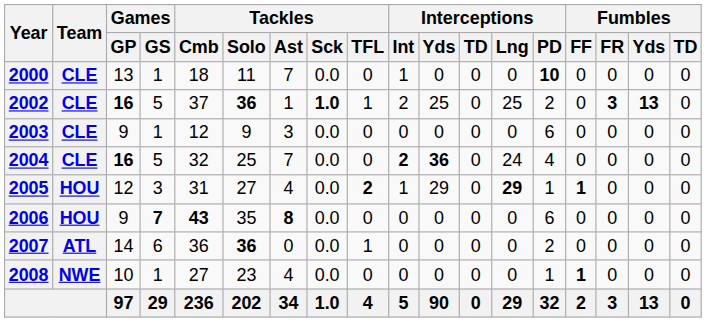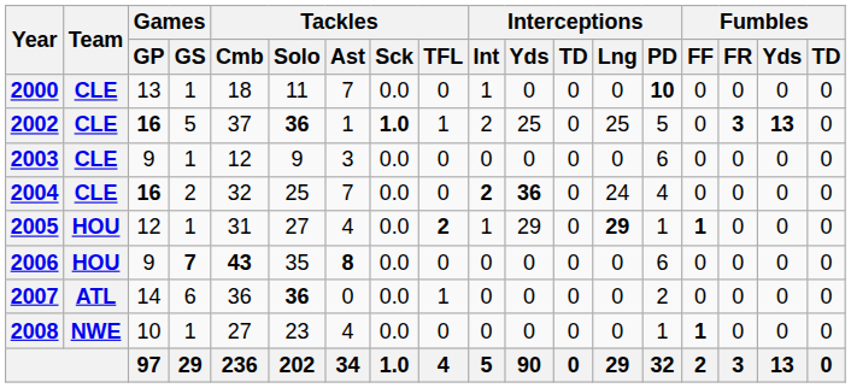 <table class="wikitable" style="text-align:center">
 <tr>
 <th rowspan="2">Year</th>
 <th rowspan="2">Team</th>
 <th colspan="2">Games</th>
 <th colspan="5">Tackles</th>
 <th colspan="5">Interceptions</th>
 <th colspan="4">Fumbles</th>
 </tr>
 <tr>
 <th>GP</th>
 <th>GS</th>
 <th>Cmb</th>
 <th>Solo</th>
 <th>Ast</th>
 <th>Sck</th>
 <th>TFL</th>
 <th>Int</th>
 <th>Yds</th>
 <th>TD</th>
 <th>Lng</th>
 <th>PD</th>
 <th>FF</th>
 <th>FR</th>
 <th>Yds</th>
 <th>TD</th>
 </tr>
 <tr>
 <th><a href='#'>2000</a></th>
 <th><a href='#'>CLE</a></th>
 <td>13</td>
 <td>1</td>
 <td>18</td>
 <td>11</td>
 <td>7</td>
 <td>0.0</td>
 <td>0</td>
 <td>1</td>
 <td>0</td>
 <td>0</td>
 <td>0</td>
 <td><strong>10</strong></td>
 <td>0</td>
 <td>0</td>
 <td>0</td>
 <td>0</td>
 </tr>
 <tr>
 <th><a href='#'>2002</a></th>
 <th><a href='#'>CLE</a></th>
 <td><strong>16</strong></td>
 <td>5</td>
 <td>37</td>
 <td><strong>36</strong></td>
 <td>1</td>
 <td><strong>1.0</strong></td>
 <td>1</td>
 <td>2</td>
 <td>25</td>
 <td>0</td>
 <td>25</td>
-<td>2</td>
+<td>5</td>
 <td>0</td>
 <td><strong>3</strong></td>
 <td><strong>13</strong></td>
 <td>0</td>
 </tr>
 <tr>
 <th><a href='#'>2003</a></th>
 <th><a href='#'>CLE</a></th>
 <td>9</td>
 <td>1</td>
 <td>12</td>
 <td>9</td>
 <td>3</td>
 <td>0.0</td>
 <td>0</td>
 <td>0</td>
 <td>0</td>
 <td>0</td>
 <td>0</td>
 <td>6</td>
 <td>0</td>
 <td>0</td>
 <td>0</td>
 <td>0</td>
 </tr>
 <tr>
 <th><a href='#'>2004</a></th>
 <th><a href='#'>CLE</a></th>
 <td><strong>16</strong></td>
-<td>5</td>
+<td>2</td>
 <td>32</td>
 <td>25</td>
 <td>7</td>
 <td>0.0</td>
 <td>0</td>
 <td><strong>2</strong></td>
 <td><strong>36</strong></td>
 <td>0</td>
 <td>24</td>
 <td>4</td>
 <td>0</td>
 <td>0</td>
 <td>0</td>
 <td>0</td>
 </tr>
 <tr>
 <th><a href='#'>2005</a></th>
 <th><a href='#'>HOU</a></th>
 <td>12</td>
-<td>3</td>
+<td>1</td>
 <td>31</td>
 <td>27</td>
 <td>4</td>
 <td>0.0</td>
 <td><strong>2</strong></td>
 <td>1</td>
 <td>29</td>
 <td>0</td>
 <td><strong>29</strong></td>
 <td>1</td>
 <td><strong>1</strong></td>
 <td>0</td>
 <td>0</td>
 <td>0</td>
 </tr>
 <tr>
 <th><a href='#'>2006</a></th>
 <th><a href='#'>HOU</a></th>
 <td>9</td>
 <td><strong>7</strong></td>
 <td><strong>43</strong></td>
 <td>35</td>
 <td><strong>8</strong></td>
 <td>0.0</td>
 <td>0</td>
 <td>0</td>
 <td>0</td>
 <td>0</td>
 <td>0</td>
 <td>6</td>
 <td>0</td>
 <td>0</td>
 <td>0</td>
 <td>0</td>
 </tr>
 <tr>
 <th><a href='#'>2007</a></th>
 <th><a href='#'>ATL</a></th>
 <td>14</td>
 <td>6</td>
 <td>36</td>
 <td><strong>36</strong></td>
 <td>0</td>
 <td>0.0</td>
 <td>1</td>
 <td>0</td>
 <td>0</td>
 <td>0</td>
 <td>0</td>
 <td>2</td>
 <td>0</td>
 <td>0</td>
 <td>0</td>
 <td>0</td>
 </tr>
 <tr>
 <th><a href='#'>2008</a></th>
 <th><a href='#'>NWE</a></th>
 <td>10</td>
 <td>1</td>
 <td>27</td>
 <td>23</td>
 <td>4</td>
 <td>0.0</td>
 <td>0</td>
 <td>0</td>
 <td>0</td>
 <td>0</td>
 <td>0</td>
 <td>1</td>
 <td><strong>1</strong></td>
 <td>0</td>
 <td>0</td>
 <td>0</td>
 </tr>
 <tr>
 <th colspan="2"></th>
 <th>97</th>
 <th>29</th>
 <th>236</th>
 <th>202</th>
 <th>34</th>
 <th>1.0</th>
 <th>4</th>
 <th>5</th>
 <th>90</th>
 <th>0</th>
 <th>29</th>
 <th>32</th>
 <th>2</th>
 <th>3</th>
 <th>13</th>
 <th>0</th>
 </tr>
 </table>
